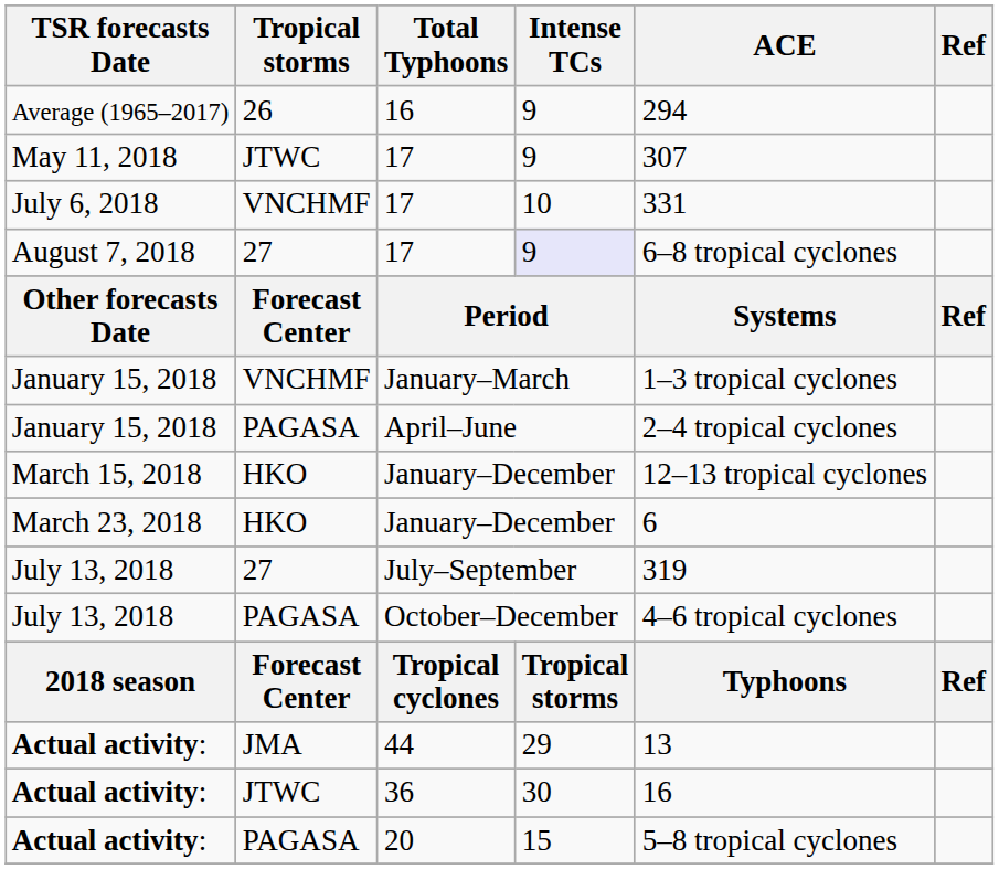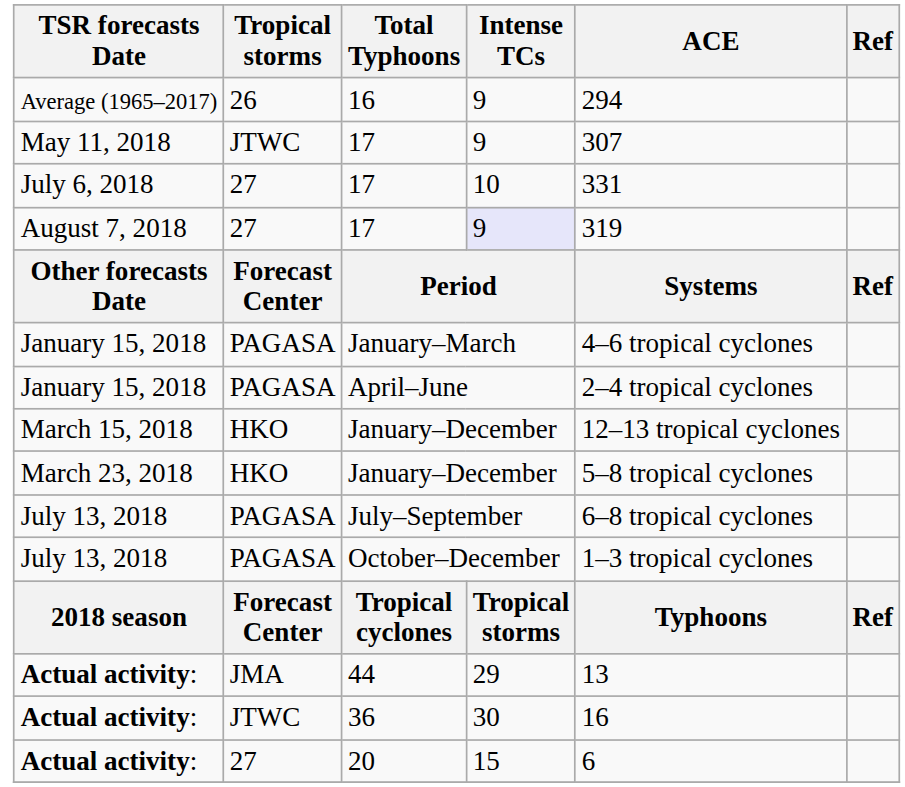 <table class="wikitable" style="float:right">
 <tr>
 <th>TSR forecasts<br>Date</th>
 <th>Tropical<br>storms</th>
 <th>Total<br>Typhoons</th>
 <th>Intense<br>TCs</th>
 <th>ACE</th>
 <th>Ref</th>
 </tr>
 <tr>
 <td><small>Average (1965–2017)</small></td>
 <td>26</td>
 <td>16</td>
 <td>9</td>
 <td>294</td>
 <td></td>
 </tr>
 <tr>
 <td>May 11, 2018</td>
 <td>JTWC</td>
 <td>17</td>
 <td>9</td>
 <td>307</td>
 <td></td>
 </tr>
 <tr>
 <td>July 6, 2018</td>
-<td>VNCHMF</td>
+<td>27</td>
 <td>17</td>
 <td>10</td>
 <td>331</td>
 <td></td>
 </tr>
 <tr>
 <td>August 7, 2018</td>
 <td>27</td>
 <td>17</td>
 <td style="background: lavender;">9</td>
-<td>6–8 tropical cyclones</td>
+<td>319</td>
 <td></td>
 </tr>
 <tr>
 <th>Other forecasts<br>Date</th>
 <th>Forecast<br>Center</th>
 <th colspan=2>Period</th>
 <th>Systems</th>
 <th>Ref</th>
 </tr>
 <tr>
 <td>January 15, 2018</td>
-<td>VNCHMF</td>
+<td>PAGASA</td>
 <td colspan=2>January–March</td>
-<td>1–3 tropical cyclones</td>
+<td>4–6 tropical cyclones</td>
 <td></td>
 </tr>
 <tr>
 <td>January 15, 2018</td>
 <td>PAGASA</td>
 <td colspan=2>April–June</td>
 <td>2–4 tropical cyclones</td>
 <td></td>
 </tr>
 <tr>
 <td>March 15, 2018</td>
 <td>HKO</td>
 <td colspan=2>January–December</td>
 <td>12–13 tropical cyclones</td>
 <td></td>
 </tr>
 <tr>
 <td>March 23, 2018</td>
 <td>HKO</td>
 <td colspan=2>January–December</td>
-<td>6</td>
+<td>5–8 tropical cyclones</td>
 <td></td>
 </tr>
 <tr>
 <td>July 13, 2018</td>
-<td>27</td>
+<td>PAGASA</td>
 <td colspan=2>July–September</td>
-<td>319</td>
+<td>6–8 tropical cyclones</td>
 <td></td>
 </tr>
 <tr>
 <td>July 13, 2018</td>
 <td>PAGASA</td>
 <td colspan=2>October–December</td>
-<td>4–6 tropical cyclones</td>
+<td>1–3 tropical cyclones</td>
 <td></td>
 </tr>
 <tr>
 <th>2018 season</th>
 <th>Forecast<br>Center</th>
 <th>Tropical<br>cyclones</th>
 <th>Tropical<br>storms</th>
 <th>Typhoons</th>
 <th>Ref</th>
 </tr>
 <tr>
 <td><strong>Actual activity</strong>:</td>
 <td>JMA</td>
 <td>44</td>
 <td>29</td>
 <td>13</td>
 <td></td>
 </tr>
 <tr>
 <td><strong>Actual activity</strong>:</td>
 <td>JTWC</td>
 <td>36</td>
 <td>30</td>
 <td>16</td>
 <td></td>
 </tr>
 <tr>
 <td><strong>Actual activity</strong>:</td>
-<td>PAGASA</td>
+<td>27</td>
 <td>20</td>
 <td>15</td>
-<td>5–8 tropical cyclones</td>
+<td>6</td>
 <td></td>
 </tr>
 <tr>
 </tr>
 </table>
